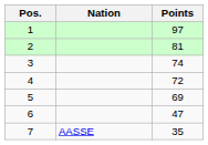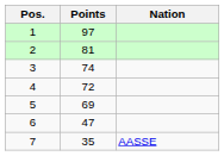 <table class="wikitable gauche" cellspacing="1" style="width:300px;">
 <tr style="background:#efefef; text-align:center;">
 <th style="width:70px;">Pos.</th>
+<th style="width:70px;">Points</th>
 <th>Nation</th>
-<th style="width:70px;">Points</th>
 </tr>
 <tr style="vertical-align:top; text-align:center; background:#ccffcc;">
 <td>1</td>
+<td>97</td>
 <td style="text-align:left;"></td>
-<td>97</td>
 </tr>
 <tr style="vertical-align:top; text-align:center; background:#ccffcc;">
 <td>2</td>
+<td>81</td>
 <td style="text-align:left;"></td>
-<td>81</td>
 </tr>
 <tr style="vertical-align:top; text-align:center;">
 <td>3</td>
+<td>74</td>
 <td style="text-align:left;"></td>
-<td>74</td>
 </tr>
 <tr style="vertical-align:top; text-align:center;">
 <td>4</td>
+<td>72</td>
 <td style="text-align:left;"></td>
-<td>72</td>
 </tr>
 <tr style="vertical-align:top; text-align:center;">
 <td>5</td>
+<td>69</td>
 <td style="text-align:left;"></td>
-<td>69</td>
 </tr>
 <tr style="vertical-align:top; text-align:center;">
 <td>6</td>
+<td>47</td>
 <td style="text-align:left;"></td>
-<td>47</td>
 </tr>
 <tr style="vertical-align:top; text-align:center;">
 <td>7</td>
+<td>35</td>
 <td style="text-align:left;"> <a href='#'>AASSE</a></td>
-<td>35</td>
 </tr>
 </table>
